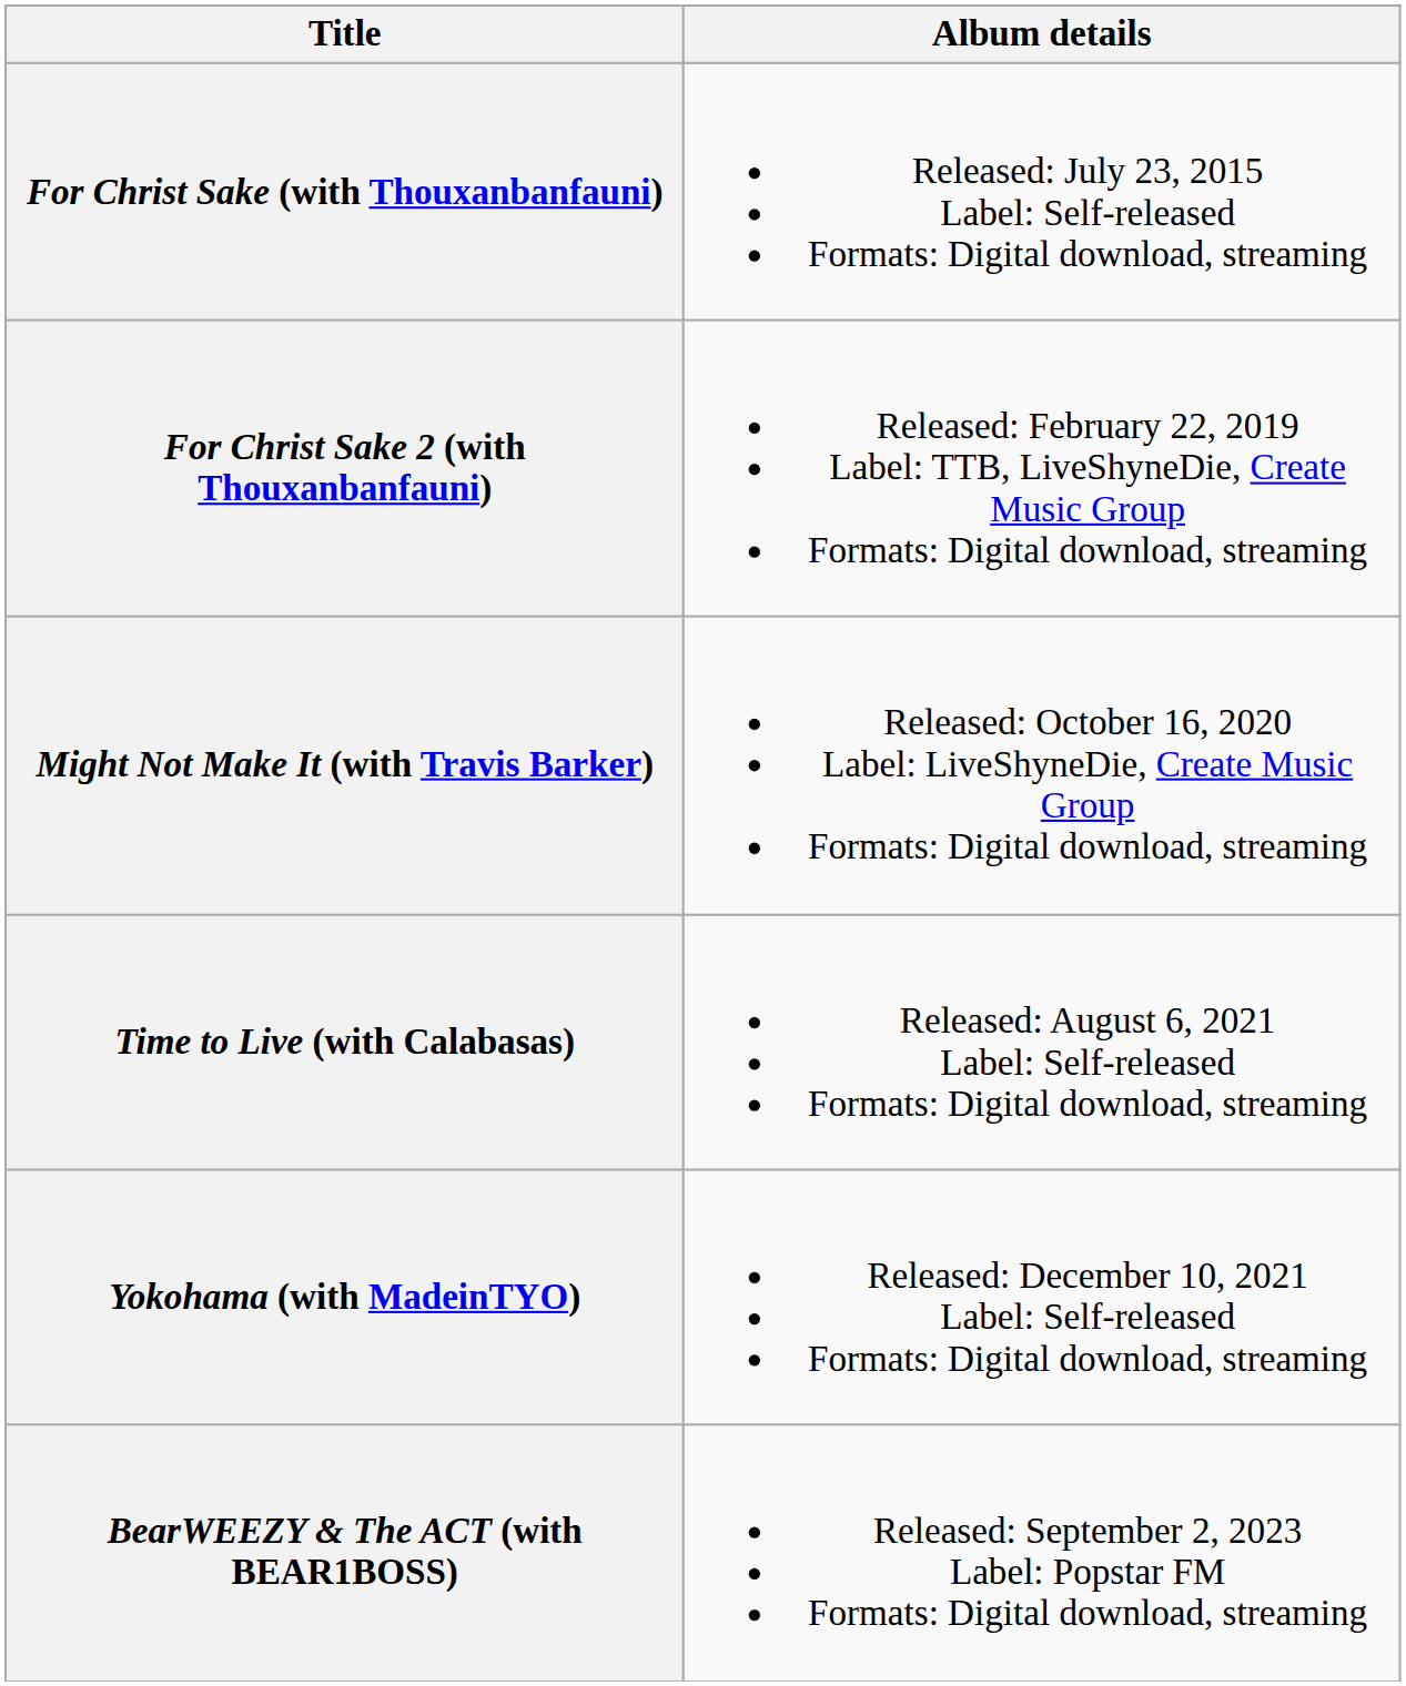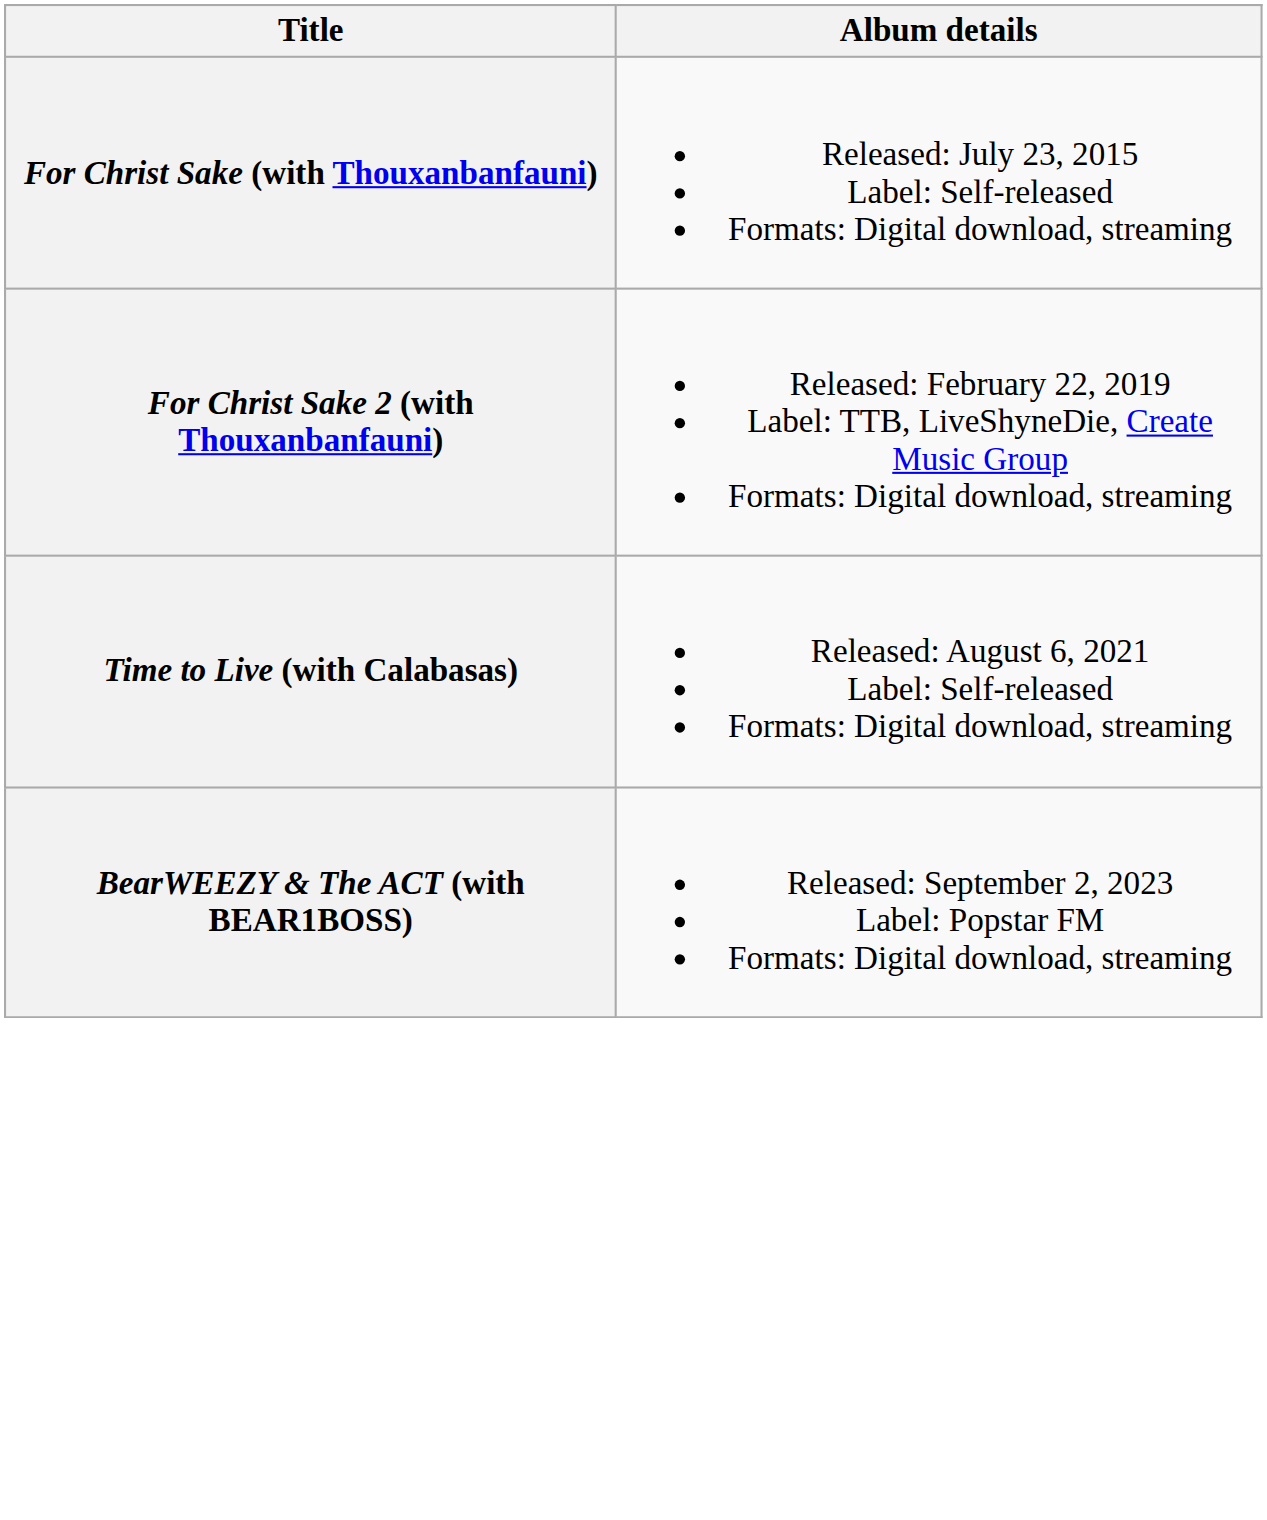 <table class="wikitable plainrowheaders" style="text-align:center;">
 <tr>
 <th scope="col" style="width:18em;">Title</th>
 <th scope="col" style="width:19em;">Album details</th>
 </tr>
 <tr>
 <th scope="row"><em>For Christ Sake</em> (with <a href='#'>Thouxanbanfauni</a>)</th>
 <td><br><ul><li>Released: July 23, 2015</li><li>Label: Self-released</li><li>Formats: Digital download, streaming</li></ul></td>
 </tr>
 <tr>
 <th scope="row"><em>For Christ Sake 2</em> (with <a href='#'>Thouxanbanfauni</a>)</th>
 <td><br><ul><li>Released: February 22, 2019</li><li>Label: TTB, LiveShyneDie, <a href='#'>Create Music Group</a></li><li>Formats: Digital download, streaming</li></ul></td>
 </tr>
 <tr>
-<th scope="row"><em>Might Not Make It</em> (with <a href='#'>Travis Barker</a>)</th>
-<td><br><ul><li>Released: October 16, 2020</li><li>Label: LiveShyneDie, <a href='#'>Create Music Group</a></li><li>Formats: Digital download, streaming</li></ul></td>
-</tr>
-<tr>
 <th scope="row"><em>Time to Live</em> (with Calabasas)</th>
 <td><br><ul><li>Released: August 6, 2021</li><li>Label: Self-released</li><li>Formats: Digital download, streaming</li></ul></td>
-</tr>
-<tr>
-<th scope="row"><em>Yokohama</em> (with <a href='#'>MadeinTYO</a>)</th>
-<td><br><ul><li>Released: December 10, 2021</li><li>Label: Self-released</li><li>Formats: Digital download, streaming</li></ul></td>
 </tr>
 <tr>
 <th scope="row"><em>BearWEEZY & The ACT</em> (with BEAR1BOSS)</th>
 <td><br><ul><li>Released: September 2, 2023</li><li>Label: Popstar FM</li><li>Formats: Digital download, streaming</li></ul></td>
 </tr>
 </table>
